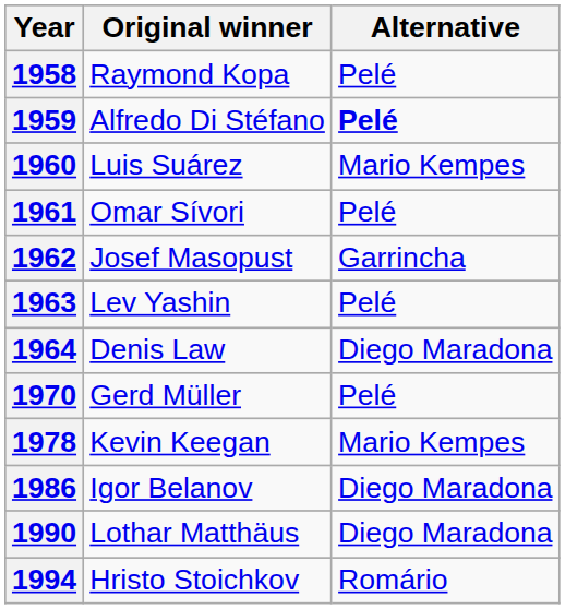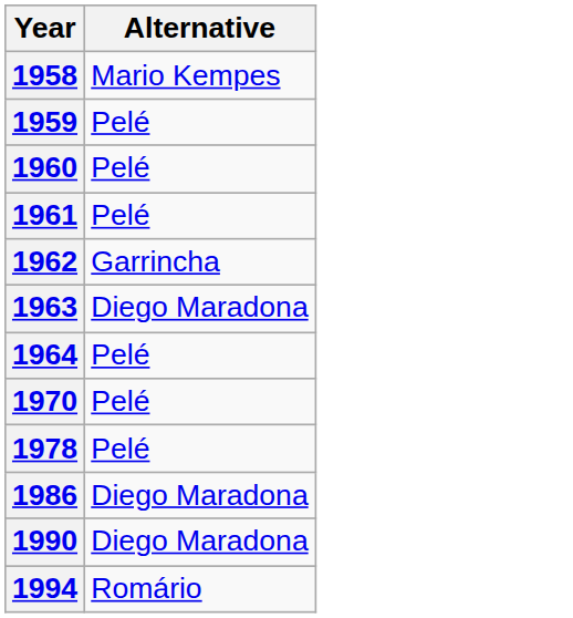 <table class="wikitable sortable plainrowheaders">
 <tr>
 <th scope="col">Year</th>
-<th scope="col">Original winner</th>
 <th scope="col">Alternative</th>
 </tr>
 <tr>
 <th scope="row"><a href='#'>1958</a></th>
-<td> <a href='#'>Raymond Kopa</a></td>
+<td> <a href='#'>Mario Kempes</a></td>
+</tr>
+<tr>
+<th scope="row"><a href='#'>1959</a></th>
 <td> <a href='#'>Pelé</a></td>
 </tr>
 <tr>
-<th scope="row"><a href='#'>1959</a></th>
-<td> <a href='#'>Alfredo Di Stéfano</a></td>
-<td><strong> <a href='#'>Pelé</a></strong></td>
-</tr>
-<tr>
 <th scope="row"><a href='#'>1960</a></th>
-<td> <a href='#'>Luis Suárez</a></td>
-<td> <a href='#'>Mario Kempes</a></td>
+<td> <a href='#'>Pelé</a></td>
 </tr>
 <tr>
 <th scope="row"><a href='#'>1961</a></th>
-<td> <a href='#'>Omar Sívori</a></td>
 <td> <a href='#'>Pelé</a></td>
 </tr>
 <tr>
 <th scope="row"><a href='#'>1962</a></th>
-<td> <a href='#'>Josef Masopust</a></td>
 <td> <a href='#'>Garrincha</a></td>
 </tr>
 <tr>
 <th scope="row"><a href='#'>1963</a></th>
-<td> <a href='#'>Lev Yashin</a></td>
+<td> <a href='#'>Diego Maradona</a></td>
+</tr>
+<tr>
+<th scope="row"><a href='#'>1964</a></th>
 <td> <a href='#'>Pelé</a></td>
 </tr>
 <tr>
-<th scope="row"><a href='#'>1964</a></th>
-<td> <a href='#'>Denis Law</a></td>
-<td> <a href='#'>Diego Maradona</a></td>
-</tr>
-<tr>
 <th scope="row"><a href='#'>1970</a></th>
-<td> <a href='#'>Gerd Müller</a></td>
 <td> <a href='#'>Pelé</a></td>
 </tr>
 <tr>
 <th scope="row"><a href='#'>1978</a></th>
-<td> <a href='#'>Kevin Keegan</a></td>
-<td> <a href='#'>Mario Kempes</a></td>
+<td> <a href='#'>Pelé</a></td>
 </tr>
 <tr>
 <th scope="row"><a href='#'>1986</a></th>
-<td> <a href='#'>Igor Belanov</a></td>
 <td> <a href='#'>Diego Maradona</a></td>
 </tr>
 <tr>
 <th scope="row"><a href='#'>1990</a></th>
-<td> <a href='#'>Lothar Matthäus</a></td>
 <td> <a href='#'>Diego Maradona</a></td>
 </tr>
 <tr>
 <th scope="row"><a href='#'>1994</a></th>
-<td> <a href='#'>Hristo Stoichkov</a></td>
 <td> <a href='#'>Romário</a></td>
 </tr>
 </table>
